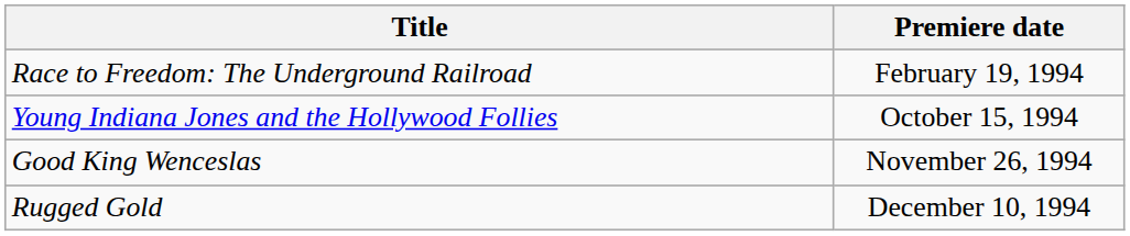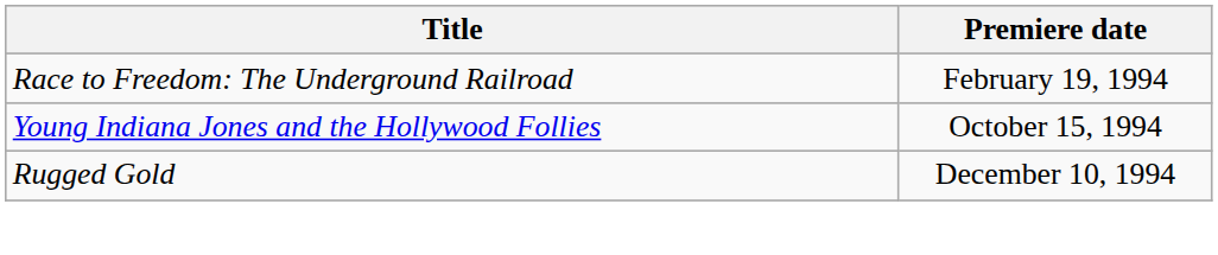 <table class="wikitable plainrowheaders sortable" style="width:50%;text-align:center;">
 <tr>
 <th scope="col" style="width:40%;">Title</th>
 <th scope="col" style="width:14%;">Premiere date</th>
 </tr>
 <tr>
 <td scope="row" style="text-align:left;"><em>Race to Freedom: The Underground Railroad</em></td>
 <td>February 19, 1994</td>
 </tr>
 <tr>
 <td scope="row" style="text-align:left;"><em><a href='#'>Young Indiana Jones and the Hollywood Follies</a></em></td>
 <td>October 15, 1994</td>
 </tr>
 <tr>
-<td scope="row" style="text-align:left;"><em>Good King Wenceslas</em></td>
-<td>November 26, 1994</td>
-</tr>
-<tr>
 <td scope="row" style="text-align:left;"><em>Rugged Gold</em></td>
 <td>December 10, 1994</td>
 </tr>
 </table>
